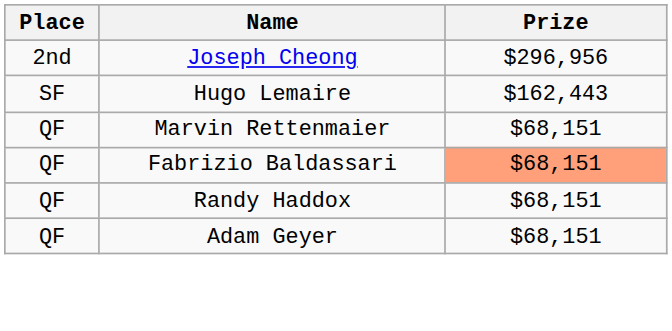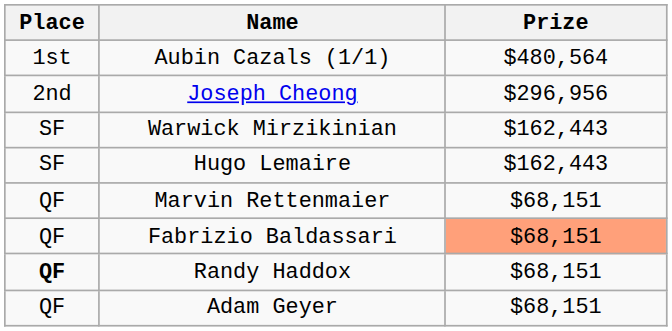 <table class="wikitable">
 <tr>
 <th width="50">Place</th>
 <th width="200">Name</th>
 <th width="125">Prize</th>
 </tr>
 <tr>
+<td align = "center">1st</td>
+<td align = "center">Aubin Cazals (1/1)</td>
+<td align = "center">$480,564</td>
+</tr>
+<tr>
 <td align = "center">2nd</td>
 <td align = "center"><a href='#'>Joseph Cheong</a></td>
 <td align = "center">$296,956</td>
+</tr>
+<tr>
+<td align = "center">SF</td>
+<td align = "center">Warwick Mirzikinian</td>
+<td align = "center">$162,443</td>
 </tr>
 <tr>
 <td align = "center">SF</td>
 <td align = "center">Hugo Lemaire</td>
 <td align = "center">$162,443</td>
 </tr>
 <tr>
 <td align = "center">QF</td>
 <td align = "center">Marvin Rettenmaier</td>
 <td align = "center">$68,151</td>
 </tr>
 <tr>
 <td align = "center">QF</td>
 <td align = "center">Fabrizio Baldassari</td>
 <td align = "center" style="background: lightsalmon;">$68,151</td>
 </tr>
 <tr>
-<td align = "center">QF</td>
+<td align = "center"><strong>QF</strong></td>
 <td align = "center">Randy Haddox</td>
 <td align = "center">$68,151</td>
 </tr>
 <tr>
 <td align = "center">QF</td>
 <td align = "center">Adam Geyer</td>
 <td align = "center">$68,151</td>
 </tr>
 </table>
